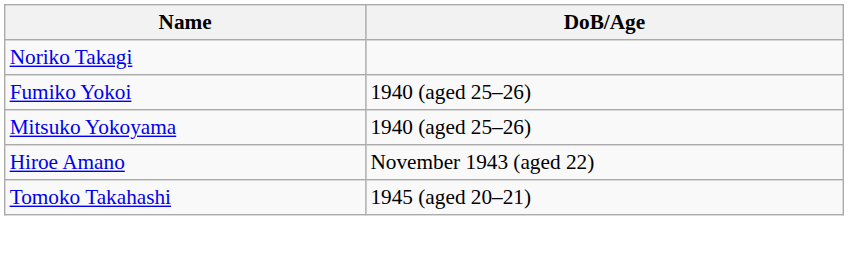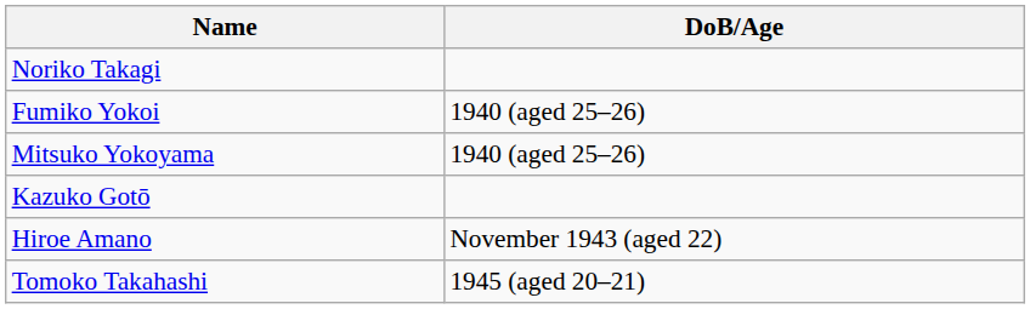 <table class="wikitable" style="width:600px; font-size:95%;">
 <tr>
 <th align="left">Name</th>
 <th align="left">DoB/Age</th>
 </tr>
 <tr>
 <td align="left"><a href='#'>Noriko Takagi</a></td>
 <td align="left"></td>
 </tr>
 <tr>
 <td align="left"><a href='#'>Fumiko Yokoi</a></td>
 <td align="left">1940 (aged 25–26)</td>
 </tr>
 <tr>
 <td align="left"><a href='#'>Mitsuko Yokoyama</a></td>
 <td align="left">1940 (aged 25–26)</td>
 </tr>
 <tr>
+<td align="left"><a href='#'>Kazuko Gotō</a></td>
+<td align="left"></td>
+</tr>
+<tr>
 <td align="left"><a href='#'>Hiroe Amano</a></td>
 <td align="left">November 1943 (aged 22)</td>
 </tr>
 <tr>
 <td align="left"><a href='#'>Tomoko Takahashi</a></td>
 <td align="left">1945 (aged 20–21)</td>
 </tr>
 </table>
